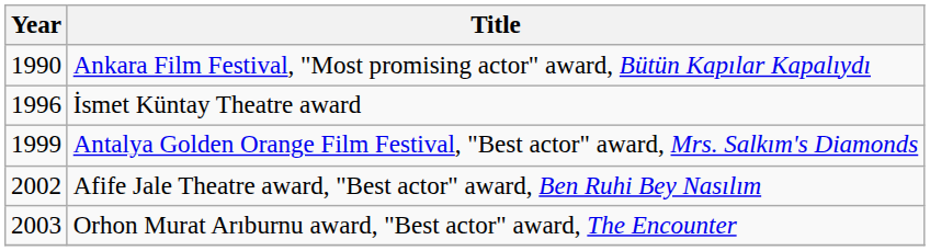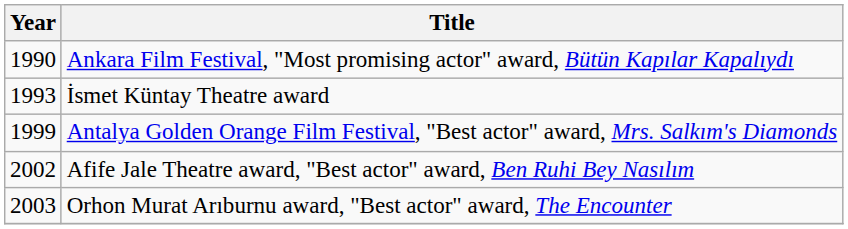 <table class="wikitable">
 <tr>
 <th>Year</th>
 <th>Title</th>
 </tr>
 <tr>
 <td>1990</td>
 <td><a href='#'>Ankara Film Festival</a>, "Most promising actor" award, <em><a href='#'>Bütün Kapılar Kapalıydı</a></em></td>
 </tr>
 <tr>
-<td>1996</td>
+<td>1993</td>
 <td>İsmet Küntay Theatre award</td>
 </tr>
 <tr>
 <td>1999</td>
 <td><a href='#'>Antalya Golden Orange Film Festival</a>, "Best actor" award, <em><a href='#'>Mrs. Salkım's Diamonds</a></em></td>
 </tr>
 <tr>
 <td>2002</td>
 <td>Afife Jale Theatre award, "Best actor" award, <em><a href='#'>Ben Ruhi Bey Nasılım</a></em></td>
 </tr>
 <tr>
 <td>2003</td>
 <td>Orhon Murat Arıburnu award, "Best actor" award, <em><a href='#'>The Encounter</a></em></td>
 </tr>
 <tr>
 </tr>
 </table>
